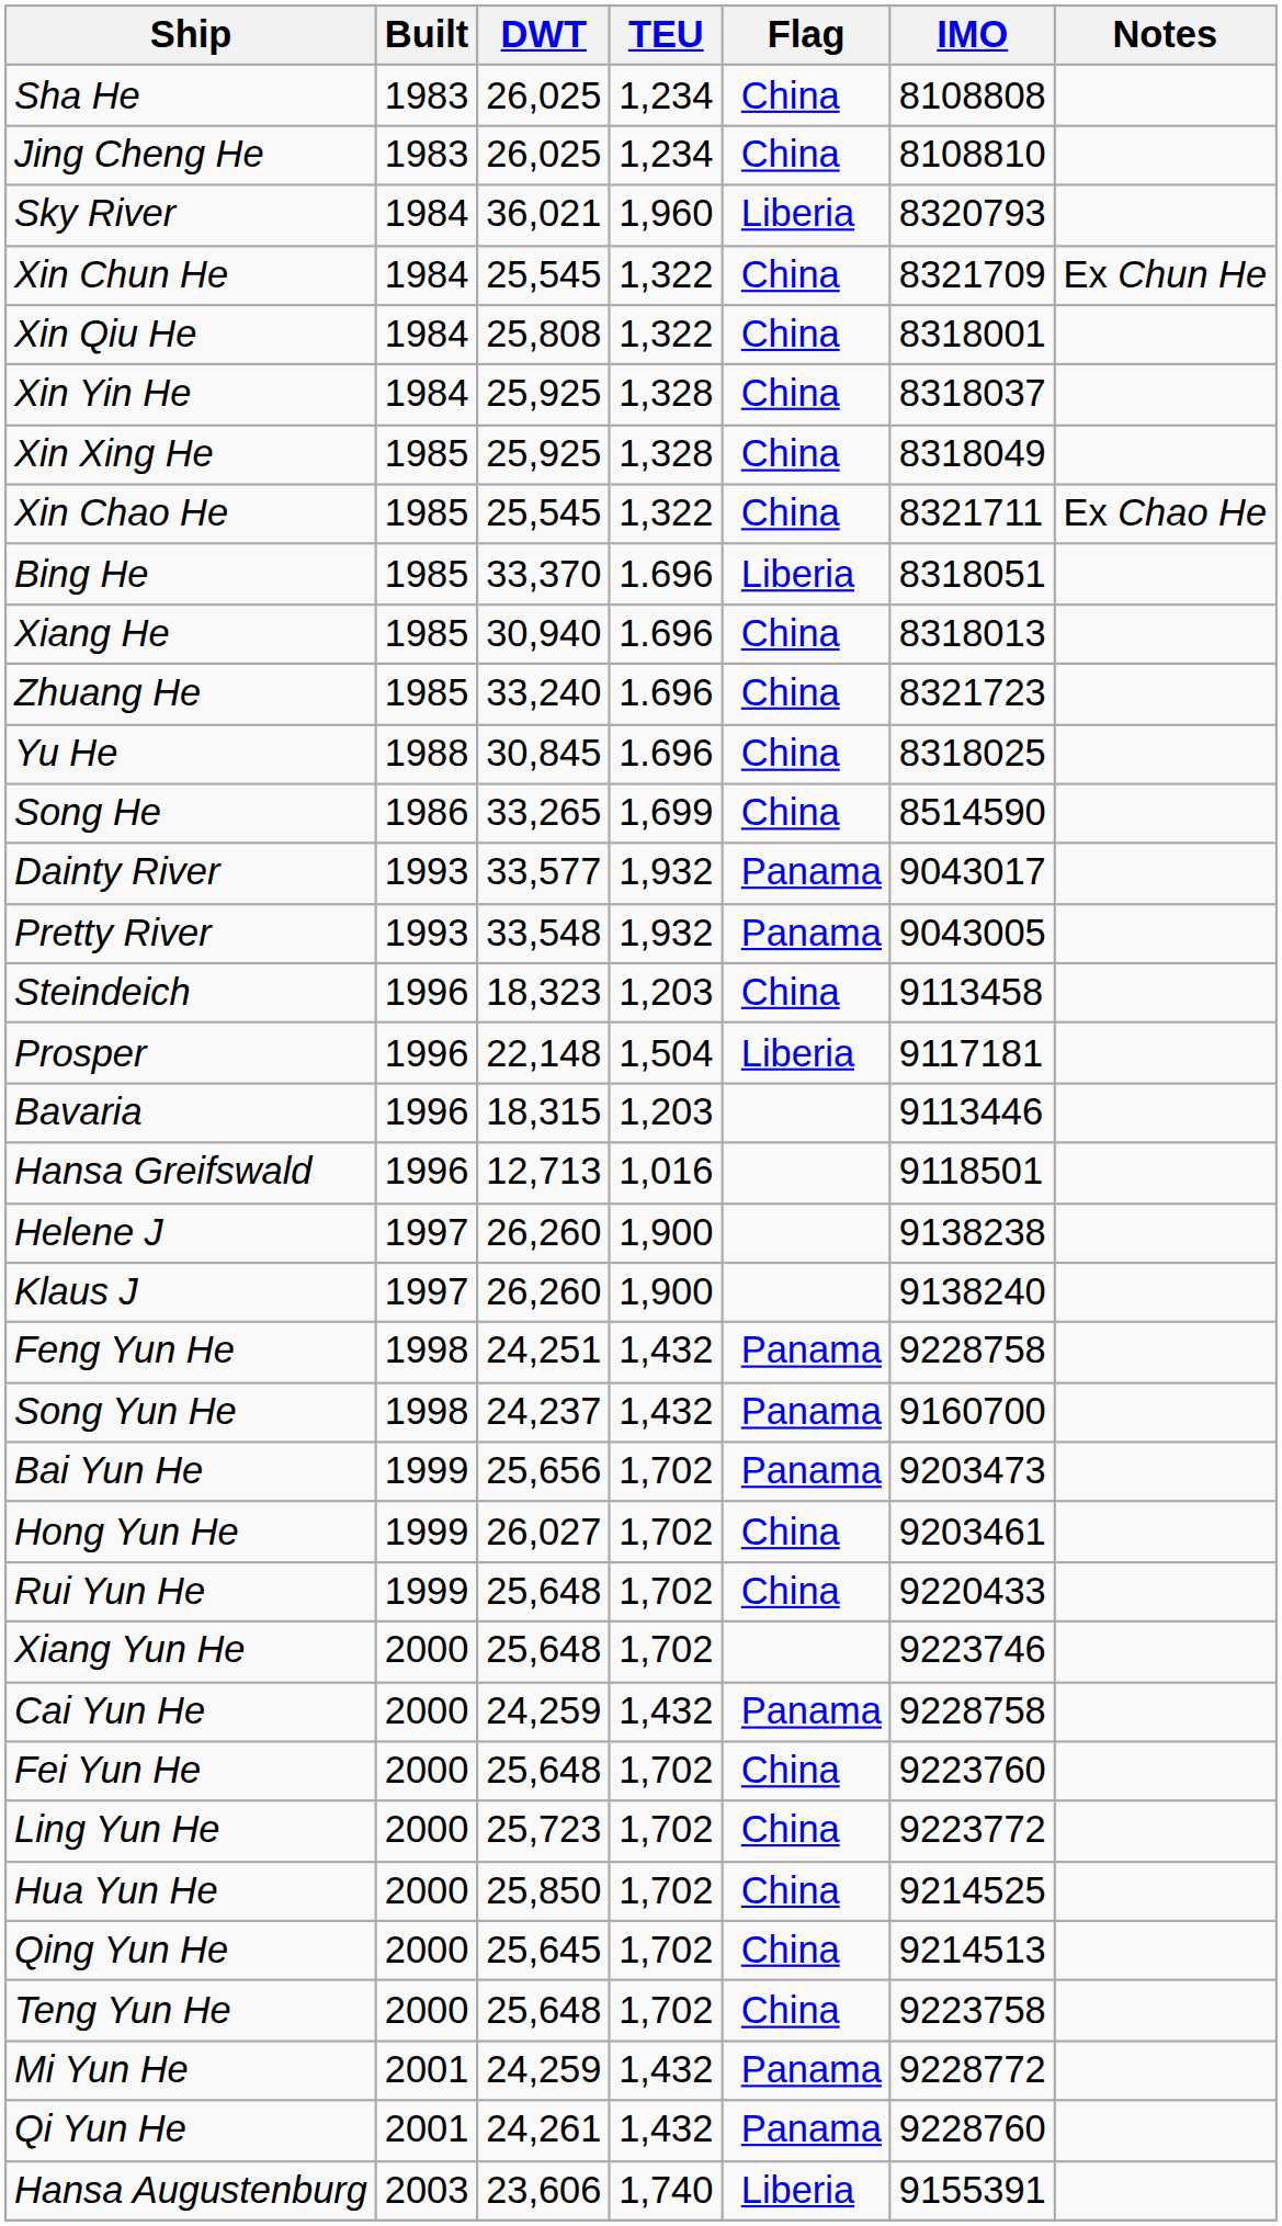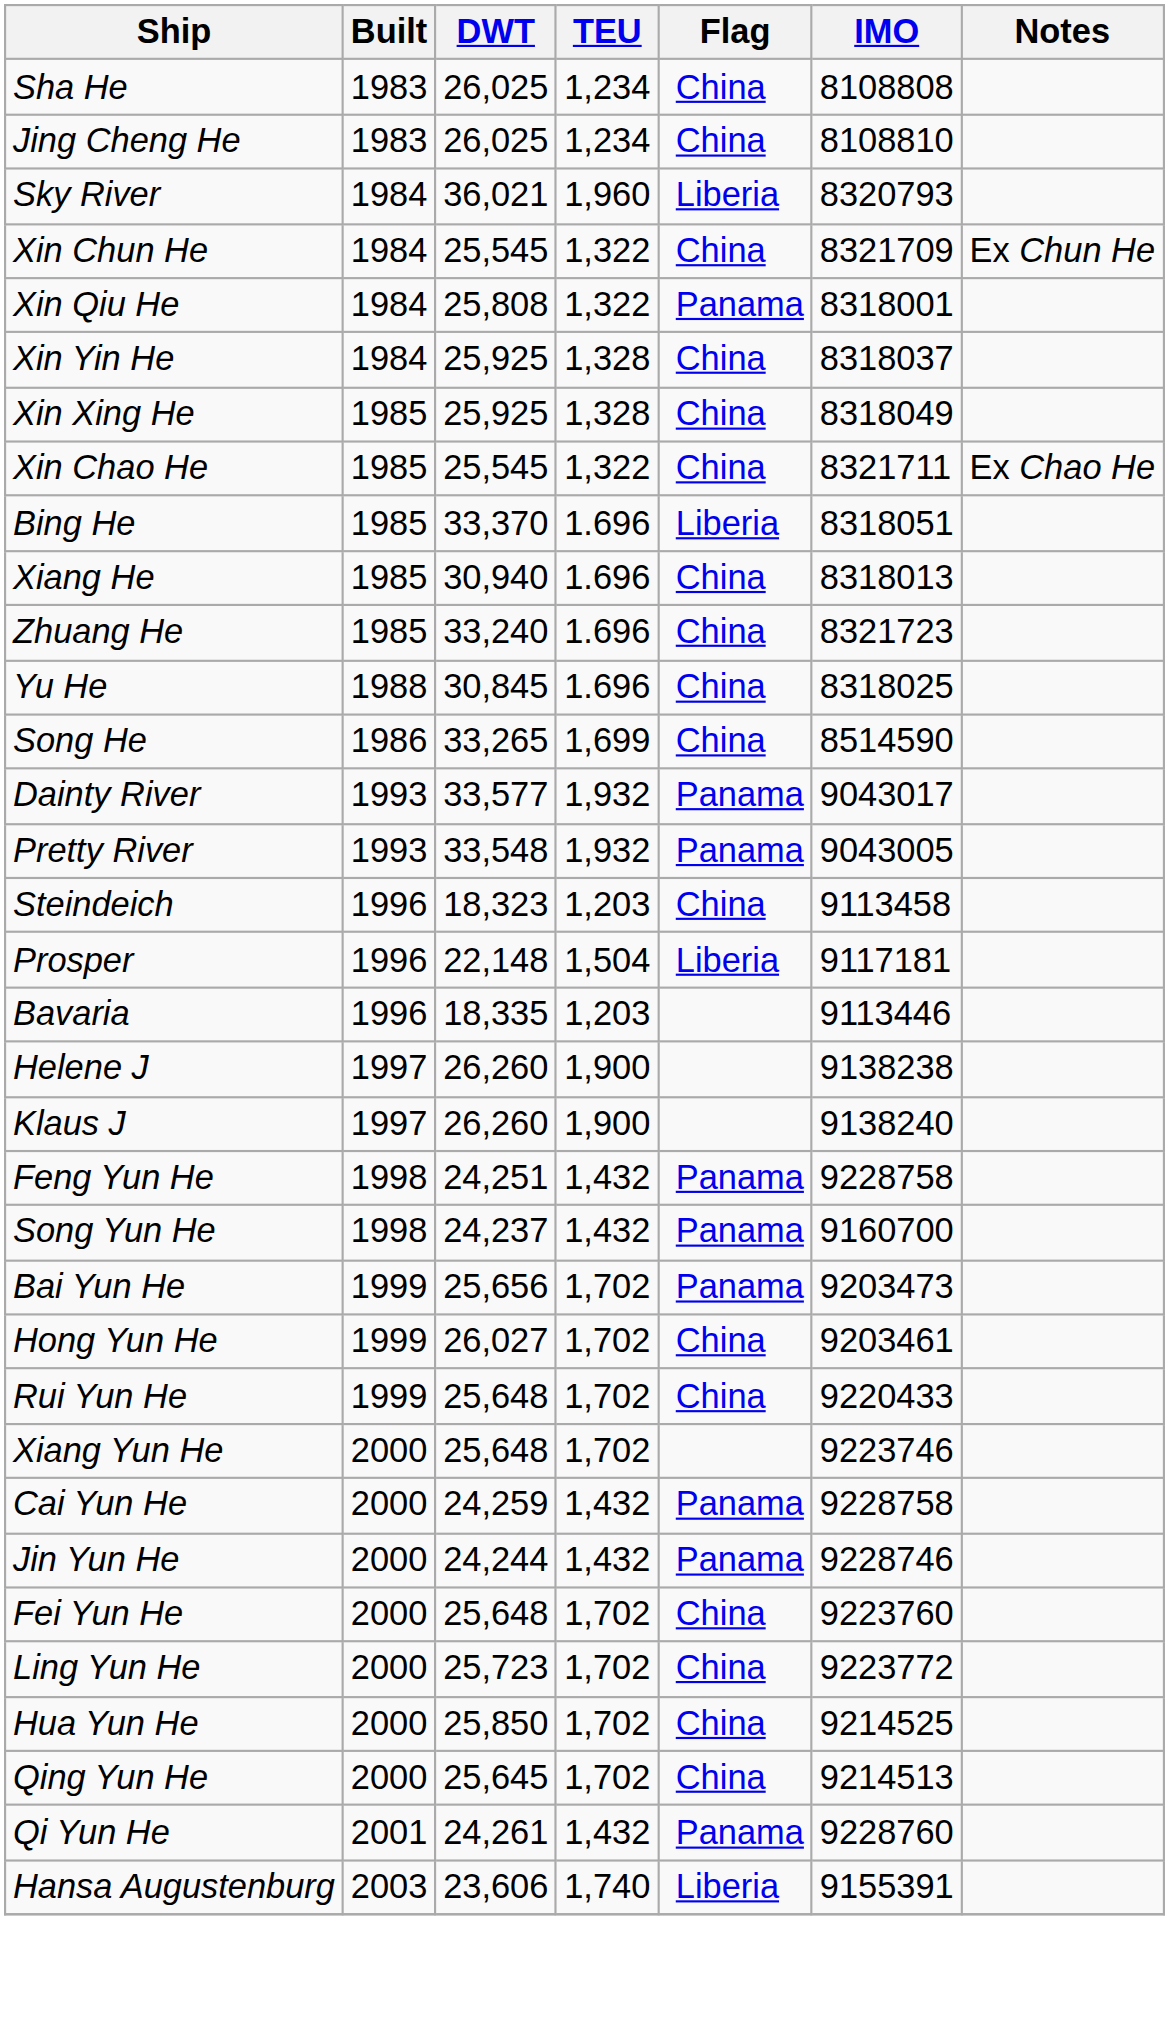 <table class="wikitable">
 <tr>
 <th>Ship</th>
 <th>Built</th>
 <th><a href='#'>DWT</a></th>
 <th><a href='#'>TEU</a></th>
 <th>Flag</th>
 <th><a href='#'>IMO</a></th>
 <th>Notes</th>
 </tr>
 <tr>
 <td><em>Sha He</em></td>
 <td>1983</td>
 <td align=right>26,025</td>
 <td align=right>1,234</td>
 <td> <a href='#'>China</a></td>
 <td>8108808</td>
 <td></td>
 </tr>
 <tr>
 <td><em>Jing Cheng He</em></td>
 <td>1983</td>
 <td align=right>26,025</td>
 <td align=right>1,234</td>
 <td> <a href='#'>China</a></td>
 <td>8108810</td>
 <td></td>
 </tr>
 <tr>
 <td><em>Sky River</em></td>
 <td>1984</td>
 <td align=right>36,021</td>
 <td align=right>1,960</td>
 <td> <a href='#'>Liberia</a></td>
 <td>8320793</td>
 <td></td>
 </tr>
 <tr>
 <td><em>Xin Chun He</em></td>
 <td>1984</td>
 <td align=right>25,545</td>
 <td align=right>1,322</td>
 <td> <a href='#'>China</a></td>
 <td>8321709</td>
 <td>Ex <em>Chun He</em></td>
 </tr>
 <tr>
 <td><em>Xin Qiu He</em></td>
 <td>1984</td>
 <td align=right>25,808</td>
 <td align=right>1,322</td>
-<td> <a href='#'>China</a></td>
+<td> <a href='#'>Panama</a></td>
 <td>8318001</td>
 <td></td>
 </tr>
 <tr>
 <td><em>Xin Yin He</em></td>
 <td>1984</td>
 <td align=right>25,925</td>
 <td align=right>1,328</td>
 <td> <a href='#'>China</a></td>
 <td>8318037</td>
 <td></td>
 </tr>
 <tr>
 <td><em>Xin Xing He</em></td>
 <td>1985</td>
 <td align=right>25,925</td>
 <td align=right>1,328</td>
 <td> <a href='#'>China</a></td>
 <td>8318049</td>
 <td></td>
 </tr>
 <tr>
 <td><em>Xin Chao He</em></td>
 <td>1985</td>
 <td align=right>25,545</td>
 <td align=right>1,322</td>
 <td> <a href='#'>China</a></td>
 <td>8321711</td>
 <td>Ex <em>Chao He</em></td>
 </tr>
 <tr>
 <td><em>Bing He</em></td>
 <td>1985</td>
 <td align=right>33,370</td>
 <td align=right>1.696</td>
 <td> <a href='#'>Liberia</a></td>
 <td>8318051</td>
 <td></td>
 </tr>
 <tr>
 <td><em>Xiang He</em></td>
 <td>1985</td>
 <td align=right>30,940</td>
 <td align=right>1.696</td>
 <td> <a href='#'>China</a></td>
 <td>8318013</td>
 <td></td>
 </tr>
 <tr>
 <td><em>Zhuang He</em></td>
 <td>1985</td>
 <td align=right>33,240</td>
 <td align=right>1.696</td>
 <td> <a href='#'>China</a></td>
 <td>8321723</td>
 <td></td>
 </tr>
 <tr>
 <td><em>Yu He</em></td>
 <td>1988</td>
 <td align=right>30,845</td>
 <td align=right>1.696</td>
 <td> <a href='#'>China</a></td>
 <td>8318025</td>
 <td></td>
 </tr>
 <tr>
 <td><em>Song He</em></td>
 <td>1986</td>
 <td align=right>33,265</td>
 <td align=right>1,699</td>
 <td> <a href='#'>China</a></td>
 <td>8514590</td>
 <td></td>
 </tr>
 <tr>
 <td><em>Dainty River</em></td>
 <td>1993</td>
 <td align=right>33,577</td>
 <td align=right>1,932</td>
 <td> <a href='#'>Panama</a></td>
 <td>9043017</td>
 <td></td>
 </tr>
 <tr>
 <td><em>Pretty River</em></td>
 <td>1993</td>
 <td align=right>33,548</td>
 <td align=right>1,932</td>
 <td> <a href='#'>Panama</a></td>
 <td>9043005</td>
 <td></td>
 </tr>
 <tr>
 <td><em>Steindeich</em></td>
 <td>1996</td>
 <td align=right>18,323</td>
 <td align=right>1,203</td>
 <td> <a href='#'>China</a></td>
 <td>9113458</td>
 <td></td>
 </tr>
 <tr>
 <td><em>Prosper</em></td>
 <td>1996</td>
 <td align=right>22,148</td>
 <td align=right>1,504</td>
 <td> <a href='#'>Liberia</a></td>
 <td>9117181</td>
 <td></td>
 </tr>
 <tr>
 <td><em>Bavaria</em></td>
 <td>1996</td>
-<td align=right>18,315</td>
+<td align=right>18,335</td>
 <td align=right>1,203</td>
 <td></td>
 <td>9113446</td>
-<td></td>
-</tr>
-<tr>
-<td><em>Hansa Greifswald</em></td>
-<td>1996</td>
-<td align=right>12,713</td>
-<td align=right>1,016</td>
-<td></td>
-<td>9118501</td>
 <td></td>
 </tr>
 <tr>
 <td><em>Helene J</em></td>
 <td>1997</td>
 <td align=right>26,260</td>
 <td align=right>1,900</td>
 <td></td>
 <td>9138238</td>
 <td></td>
 </tr>
 <tr>
 <td><em>Klaus J</em></td>
 <td>1997</td>
 <td align=right>26,260</td>
 <td align=right>1,900</td>
 <td></td>
 <td>9138240</td>
 <td></td>
 </tr>
 <tr>
 <td><em>Feng Yun He</em></td>
 <td>1998</td>
 <td align=right>24,251</td>
 <td align=right>1,432</td>
 <td> <a href='#'>Panama</a></td>
 <td>9228758</td>
 <td></td>
 </tr>
 <tr>
 <td><em>Song Yun He</em></td>
 <td>1998</td>
 <td align=right>24,237</td>
 <td align=right>1,432</td>
 <td> <a href='#'>Panama</a></td>
 <td>9160700</td>
 <td></td>
 </tr>
 <tr>
 <td><em>Bai Yun He</em></td>
 <td>1999</td>
 <td align=right>25,656</td>
 <td align=right>1,702</td>
 <td> <a href='#'>Panama</a></td>
 <td>9203473</td>
 <td></td>
 </tr>
 <tr>
 <td><em>Hong Yun He</em></td>
 <td>1999</td>
 <td align=right>26,027</td>
 <td align=right>1,702</td>
 <td> <a href='#'>China</a></td>
 <td>9203461</td>
 <td></td>
 </tr>
 <tr>
 <td><em>Rui Yun He</em></td>
 <td>1999</td>
 <td align=right>25,648</td>
 <td align=right>1,702</td>
 <td> <a href='#'>China</a></td>
 <td>9220433</td>
 <td></td>
 </tr>
 <tr>
 <td><em>Xiang Yun He</em></td>
 <td>2000</td>
 <td align=right>25,648</td>
 <td align=right>1,702</td>
 <td></td>
 <td>9223746</td>
 <td></td>
 </tr>
 <tr>
 <td><em>Cai Yun He</em></td>
 <td>2000</td>
 <td align=right>24,259</td>
 <td align=right>1,432</td>
 <td> <a href='#'>Panama</a></td>
 <td>9228758</td>
 <td></td>
 </tr>
 <tr>
+<td><em>Jin Yun He</em></td>
+<td>2000</td>
+<td align=right>24,244</td>
+<td align=right>1,432</td>
+<td> <a href='#'>Panama</a></td>
+<td>9228746</td>
+<td></td>
+</tr>
+<tr>
 <td><em>Fei Yun He</em></td>
 <td>2000</td>
 <td align=right>25,648</td>
 <td align=right>1,702</td>
 <td> <a href='#'>China</a></td>
 <td>9223760</td>
 <td></td>
 </tr>
 <tr>
 <td><em>Ling Yun He</em></td>
 <td>2000</td>
 <td align=right>25,723</td>
 <td align=right>1,702</td>
 <td> <a href='#'>China</a></td>
 <td>9223772</td>
 <td></td>
 </tr>
 <tr>
 <td><em>Hua Yun He</em></td>
 <td>2000</td>
 <td align=right>25,850</td>
 <td align=right>1,702</td>
 <td> <a href='#'>China</a></td>
 <td>9214525</td>
 <td></td>
 </tr>
 <tr>
 <td><em>Qing Yun He</em></td>
 <td>2000</td>
 <td align=right>25,645</td>
 <td align=right>1,702</td>
 <td> <a href='#'>China</a></td>
 <td>9214513</td>
 <td></td>
 </tr>
 <tr>
-<td><em>Teng Yun He</em></td>
-<td>2000</td>
-<td align=right>25,648</td>
-<td align=right>1,702</td>
-<td> <a href='#'>China</a></td>
-<td>9223758</td>
-<td></td>
-</tr>
-<tr>
-<td><em>Mi Yun He</em></td>
-<td>2001</td>
-<td align=right>24,259</td>
-<td align=right>1,432</td>
-<td> <a href='#'>Panama</a></td>
-<td>9228772</td>
-<td></td>
-</tr>
-<tr>
 <td><em>Qi Yun He</em></td>
 <td>2001</td>
 <td align=right>24,261</td>
 <td align=right>1,432</td>
 <td> <a href='#'>Panama</a></td>
 <td>9228760</td>
 <td></td>
 </tr>
 <tr>
 <td><em>Hansa Augustenburg</em></td>
 <td>2003</td>
 <td align=right>23,606</td>
 <td align=right>1,740</td>
 <td> <a href='#'>Liberia</a></td>
 <td>9155391</td>
 <td></td>
 </tr>
 <tr>
 </tr>
 </table>
